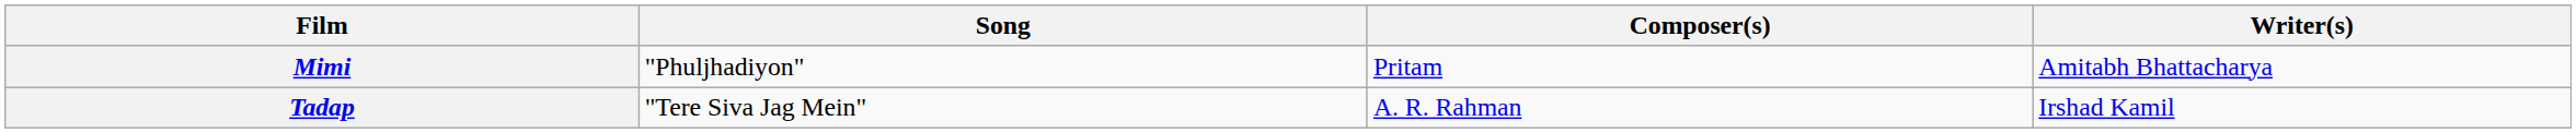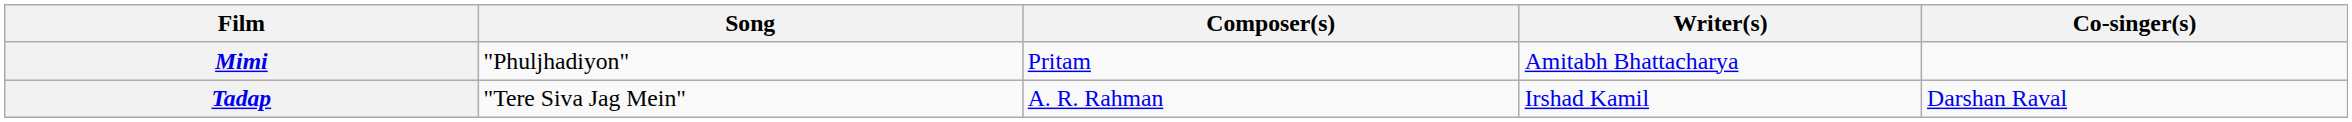 <table class="wikitable plainrowheaders" width="100%" textcolor:#000;">
 <tr>
 <th scope="col" width=20%><strong>Film</strong></th>
 <th scope="col" width=23%><strong>Song</strong></th>
 <th scope="col" width=21%><strong>Composer(s)</strong></th>
 <th scope="col" width=17%><strong>Writer(s)</strong></th>
+<th scope="col" width=18%><strong>Co-singer(s)</strong></th>
 </tr>
 <tr>
 <th><em><a href='#'>Mimi</a></em></th>
 <td>"Phuljhadiyon"</td>
 <td><a href='#'>Pritam</a></td>
 <td><a href='#'>Amitabh Bhattacharya</a></td>
+<td></td>
 </tr>
 <tr>
 <th><a href='#'><em>Tadap</em></a></th>
 <td>"Tere Siva Jag Mein"</td>
 <td><a href='#'>A. R. Rahman</a></td>
 <td><a href='#'>Irshad Kamil</a></td>
+<td><a href='#'>Darshan Raval</a></td>
 </tr>
 </table>
